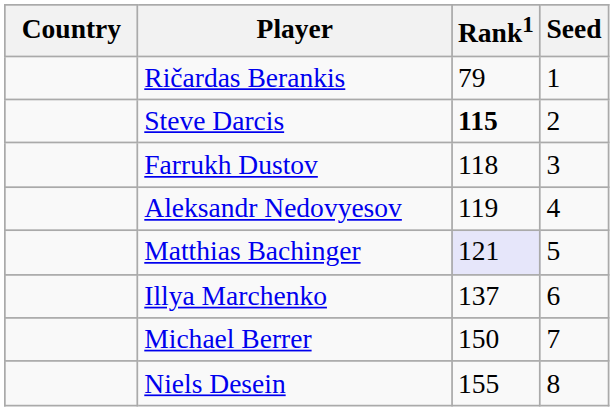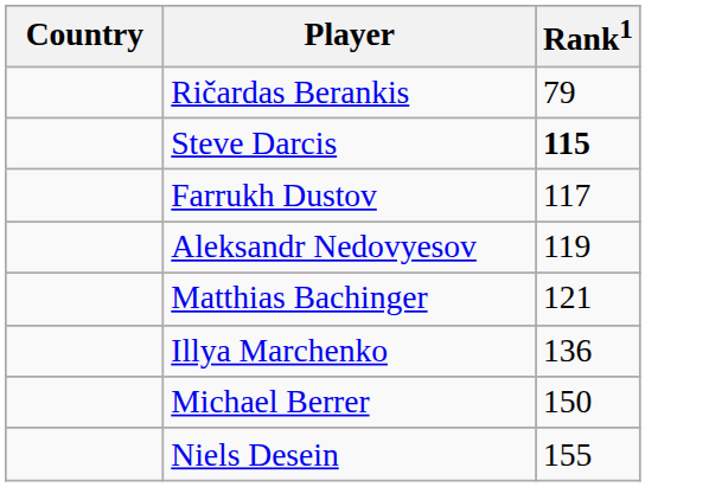 <table class="sortable wikitable">
 <tr>
 <th width="70">Country</th>
 <th width="175">Player</th>
 <th>Rank<sup>1</sup></th>
-<th>Seed</th>
 </tr>
 <tr>
 <td></td>
 <td><a href='#'>Ričardas Berankis</a></td>
 <td>79</td>
-<td>1</td>
 </tr>
 <tr>
 <td></td>
 <td><a href='#'>Steve Darcis</a></td>
 <td><strong>115</strong></td>
-<td>2</td>
 </tr>
 <tr>
 <td></td>
 <td><a href='#'>Farrukh Dustov</a></td>
-<td>118</td>
-<td>3</td>
+<td>117</td>
 </tr>
 <tr>
 <td></td>
 <td><a href='#'>Aleksandr Nedovyesov</a></td>
 <td>119</td>
-<td>4</td>
 </tr>
 <tr>
 <td></td>
 <td><a href='#'>Matthias Bachinger</a></td>
-<td style="background: lavender;">121</td>
-<td>5</td>
+<td>121</td>
 </tr>
 <tr>
 <td></td>
 <td><a href='#'>Illya Marchenko</a></td>
-<td>137</td>
-<td>6</td>
+<td>136</td>
 </tr>
 <tr>
 <td></td>
 <td><a href='#'>Michael Berrer</a></td>
 <td>150</td>
-<td>7</td>
 </tr>
 <tr>
 <td></td>
 <td><a href='#'>Niels Desein</a></td>
 <td>155</td>
-<td>8</td>
 </tr>
 </table>
